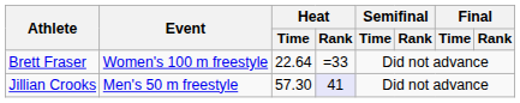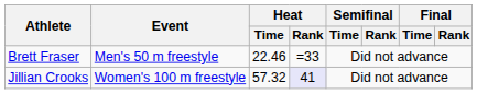 <table class=wikitable style="font-size:90%">
 <tr>
 <th rowspan="2">Athlete</th>
 <th rowspan="2">Event</th>
 <th colspan="2">Heat</th>
 <th colspan="2">Semifinal</th>
 <th colspan="2">Final</th>
 </tr>
 <tr style="font-size:95%">
 <th>Time</th>
 <th>Rank</th>
 <th>Time</th>
 <th>Rank</th>
 <th>Time</th>
 <th>Rank</th>
 </tr>
 <tr align=center>
 <td align=left><a href='#'>Brett Fraser</a></td>
-<td align=left><a href='#'>Women's 100 m freestyle</a></td>
-<td>22.64</td>
+<td align=left><a href='#'>Men's 50 m freestyle</a></td>
+<td>22.46</td>
 <td>=33</td>
 <td colspan="4">Did not advance</td>
 </tr>
 <tr align=center>
 <td align=left><a href='#'>Jillian Crooks</a></td>
-<td align=left><a href='#'>Men's 50 m freestyle</a></td>
-<td>57.30</td>
+<td align=left><a href='#'>Women's 100 m freestyle</a></td>
+<td>57.32</td>
 <td style="background: lavender;">41</td>
 <td colspan="4">Did not advance</td>
 </tr>
 </table>
